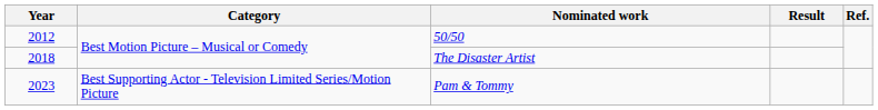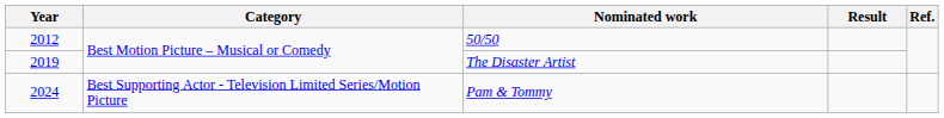 <table class=wikitable>
 <tr>
 <th scope="col" style="width:5em;">Year</th>
 <th scope="col" style="width:26em;">Category</th>
 <th scope="col" style="width:25em;">Nominated work</th>
 <th scope="col" style="width:5em;">Result</th>
 <th>Ref.</th>
 </tr>
 <tr>
 <td style="text-align:center;"><a href='#'>2012</a></td>
 <td rowspan="2"><a href='#'>Best Motion Picture – Musical or Comedy</a></td>
 <td><em><a href='#'>50/50</a></em></td>
 <td></td>
 <td rowspan="2" align="center"></td>
 </tr>
 <tr>
-<td style="text-align:center;"><a href='#'>2018</a></td>
+<td style="text-align:center;"><a href='#'>2019</a></td>
 <td><em><a href='#'>The Disaster Artist</a></em></td>
 <td></td>
 </tr>
 <tr>
-<td style="text-align:center;"><a href='#'>2023</a></td>
+<td style="text-align:center;"><a href='#'>2024</a></td>
 <td><a href='#'>Best Supporting Actor - Television Limited Series/Motion Picture</a></td>
 <td><em><a href='#'>Pam & Tommy</a></em></td>
 <td></td>
 <td align="center"></td>
 </tr>
 </table>
